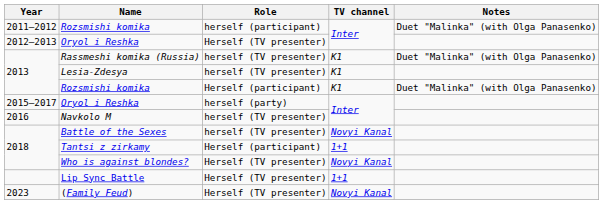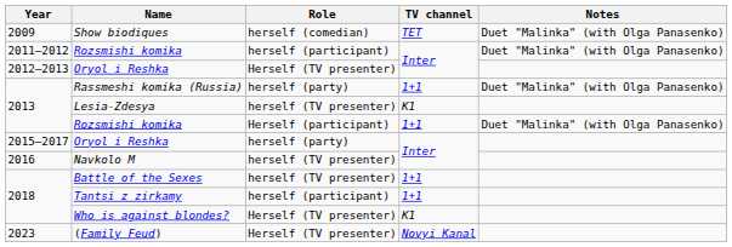 <table class="wikitable" style="text-align:left">
 <tr>
 <th>Year</th>
 <th>Name</th>
 <th>Role</th>
 <th>TV channel</th>
 <th>Notes</th>
+</tr>
+<tr>
+<td>2009</td>
+<td><em>Show biodiques</em></td>
+<td>herself (comedian)</td>
+<td><em><a href='#'>ТЕТ</a></em></td>
+<td>Duet "Malinka" (with Olga Panasenko)</td>
 </tr>
 <tr>
 <td>2011—2012</td>
 <td><em><a href='#'>Rozsmishi komika</a></em></td>
 <td>herself (participant)</td>
 <td rowspan=2><em><a href='#'>Inter</a></em></td>
 <td>Duet "Malinka" (with Olga Panasenko)</td>
 </tr>
 <tr>
 <td>2012—2013</td>
 <td><em><a href='#'>Oryol i Reshka</a></em></td>
 <td>Herself (TV presenter)</td>
 <td></td>
 </tr>
 <tr>
 <td rowspan=3>2013</td>
 <td><em>Rassmeshi komika (Russia)</em></td>
-<td>herself (TV presenter)</td>
-<td><em>К1</em></td>
+<td>herself (party)</td>
+<td><em><a href='#'>1+1</a></em></td>
 <td>Duet "Malinka" (with Olga Panasenko)</td>
 </tr>
 <tr>
 <td><em>Lesia-Zdesya</em></td>
 <td>herself (TV presenter)</td>
 <td><em>К1</em></td>
 <td></td>
 </tr>
 <tr>
 <td><em><a href='#'>Rozsmishi komika</a></em></td>
 <td>Herself (participant)</td>
-<td><em>К1</em></td>
+<td><em><a href='#'>1+1</a></em></td>
 <td>Duet "Malinka" (with Olga Panasenko)</td>
 </tr>
 <tr>
 <td>2015—2017</td>
 <td><em><a href='#'>Oryol i Reshka</a></em></td>
 <td>herself (party)</td>
 <td rowspan=2><em><a href='#'>Inter</a></em></td>
 <td></td>
 </tr>
 <tr>
 <td>2016</td>
 <td><em>Navkolo M</em></td>
 <td>herself (TV presenter)</td>
 <td></td>
 </tr>
 <tr>
 <td rowspan=3>2018</td>
 <td><em><a href='#'>Battle of the Sexes</a></em></td>
 <td>herself (TV presenter)</td>
-<td><em><a href='#'>Novyi Kanal</a></em></td>
+<td><em><a href='#'>1+1</a></em></td>
 <td></td>
 </tr>
 <tr>
 <td><em><a href='#'>Tantsi z zirkamy</a></em></td>
-<td>Herself (participant)</td>
+<td>herself (participant)</td>
 <td><em><a href='#'>1+1</a></em></td>
 <td></td>
 </tr>
 <tr>
 <td><em><a href='#'>Who is against blondes?</a></em></td>
 <td>Herself (TV presenter)</td>
-<td><em><a href='#'>Novyi Kanal</a></em></td>
-<td></td>
-</tr>
-<tr>
-<td></td>
-<td><a href='#'>Lip Sync Battle</a></td>
-<td>Herself (TV presenter)</td>
-<td><em><a href='#'>1+1</a></em></td>
+<td><em>К1</em></td>
 <td></td>
 </tr>
 <tr>
 <td>2023</td>
 <td><em></em>  (<em><a href='#'>Family Feud</a></em>)</td>
 <td>Herself (TV presenter)</td>
 <td><em><a href='#'>Novyi Kanal</a></em></td>
 <td></td>
 </tr>
 </table>
